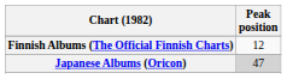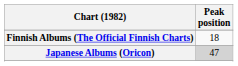 <table class="wikitable sortable plainrowheaders">
 <tr>
 <th>Chart (1982)</th>
 <th>Peak<br>position</th>
 </tr>
 <tr>
 </tr>
 <tr>
 </tr>
 <tr>
 <th scope="row">Finnish Albums (<a href='#'>The Official Finnish Charts</a>)</th>
-<td align="center">12</td>
+<td align="center">18</td>
 </tr>
 <tr>
 </tr>
 <tr>
 <th scope="row"><a href='#'>Japanese Albums</a> (<a href='#'>Oricon</a>)</th>
 <td align="center" style="background: lightgrey;">47</td>
 </tr>
 <tr>
 </tr>
 <tr>
 </tr>
 <tr>
 </tr>
 </table>
